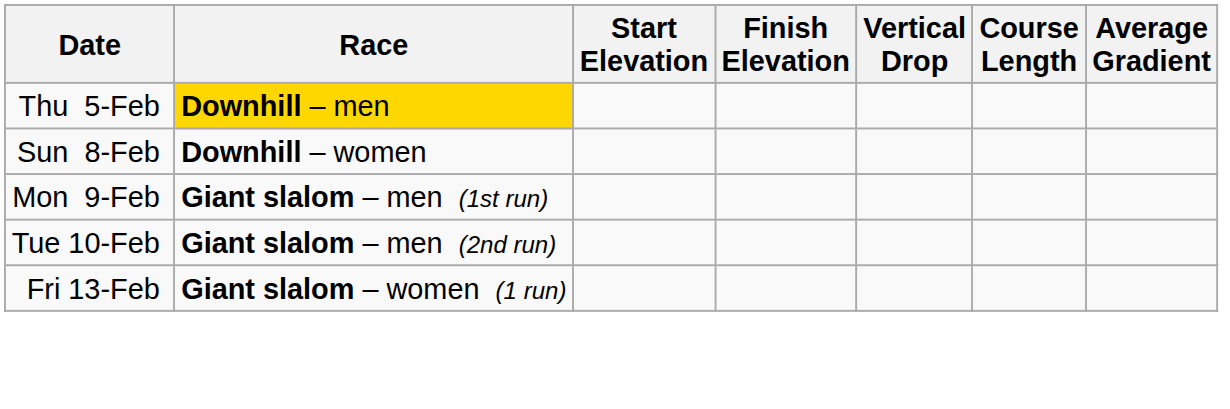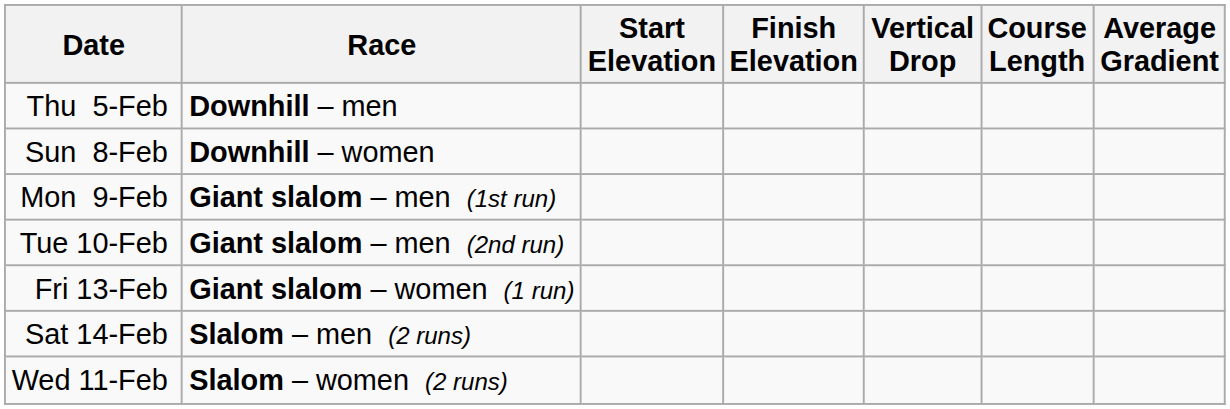 <table class=wikitable style="font-size:95%;">
 <tr bgcolor=lightgrey>
 <th>Date</th>
 <th>Race</th>
 <th>Start<br>Elevation</th>
 <th>Finish<br>Elevation</th>
 <th>Vertical<br>Drop</th>
 <th>Course<br>Length</th>
 <th>Average<br>Gradient</th>
 </tr>
 <tr>
 <td align=right>Thu  5-Feb </td>
-<td style="background: gold;"><strong>Downhill</strong> – men</td>
+<td><strong>Downhill</strong> – men</td>
 <td> </td>
 <td> </td>
 <td> </td>
 <td> </td>
 <td align=center></td>
 </tr>
 <tr>
 <td align=right>Sun  8-Feb </td>
 <td><strong>Downhill</strong> – women</td>
 <td> </td>
 <td> </td>
 <td> </td>
 <td> </td>
 <td align=center></td>
 </tr>
 <tr>
 <td align=right>Mon  9-Feb </td>
 <td><strong>Giant slalom</strong> – men  <small><em>(1st run)</em></small></td>
 <td> </td>
 <td> </td>
 <td> </td>
 <td> </td>
 <td align=center></td>
 </tr>
 <tr>
 <td align=right>Tue 10-Feb </td>
 <td><strong>Giant slalom</strong> – men  <small><em>(2nd run)</em></small></td>
 <td> </td>
 <td> </td>
 <td> </td>
 <td> </td>
 <td align=center></td>
 </tr>
 <tr>
 <td align=right>Fri 13-Feb </td>
 <td><strong>Giant slalom</strong> – women  <small><em>(1 run)</em></small></td>
 <td> </td>
 <td> </td>
 <td> </td>
 <td> </td>
 <td align=center></td>
 </tr>
+<tr>
+<td align=right>Sat 14-Feb </td>
+<td><strong>Slalom</strong> – men  <small><em>(2 runs)</em></small></td>
+<td> </td>
+<td> </td>
+<td> </td>
+<td> </td>
+<td align=center></td>
+</tr>
+<tr>
+<td align=right>Wed 11-Feb </td>
+<td><strong>Slalom</strong> – women  <small><em>(2 runs)</em></small></td>
+<td> </td>
+<td> </td>
+<td> </td>
+<td> </td>
+<td align=center></td>
+</tr>
 </table>
